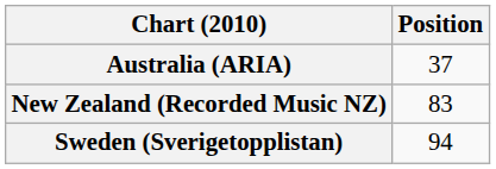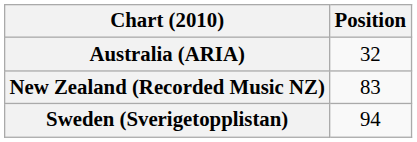 <table class="wikitable sortable plainrowheaders" style="text-align:center;">
 <tr>
 <th scope="col">Chart (2010)</th>
 <th scope="col">Position</th>
 </tr>
 <tr>
 <th scope="row">Australia (ARIA)</th>
-<td>37</td>
+<td>32</td>
 </tr>
 <tr>
 <th scope="row">New Zealand (Recorded Music NZ)</th>
 <td>83</td>
 </tr>
 <tr>
 <th scope="row">Sweden (Sverigetopplistan)</th>
 <td>94</td>
 </tr>
 </table>
